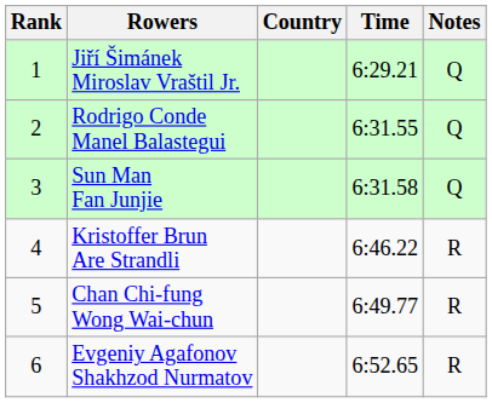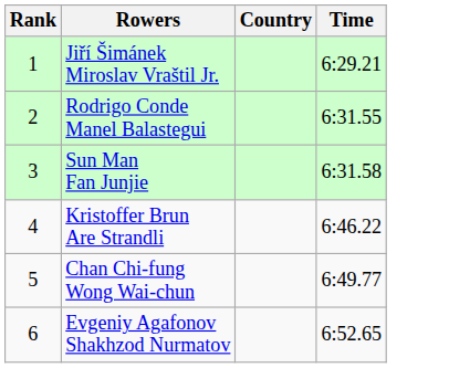 <table class="wikitable" style="text-align:center">
 <tr>
 <th>Rank</th>
 <th>Rowers</th>
 <th>Country</th>
 <th>Time</th>
-<th>Notes</th>
 </tr>
 <tr bgcolor=ccffcc>
 <td>1</td>
 <td align="left"><a href='#'>Jiří Šimánek</a><br><a href='#'>Miroslav Vraštil Jr.</a></td>
 <td align="left"></td>
 <td>6:29.21</td>
-<td>Q</td>
 </tr>
 <tr bgcolor=ccffcc>
 <td>2</td>
 <td align="left"><a href='#'>Rodrigo Conde</a><br><a href='#'>Manel Balastegui</a></td>
 <td align="left"></td>
 <td>6:31.55</td>
-<td>Q</td>
 </tr>
 <tr bgcolor=ccffcc>
 <td>3</td>
 <td align="left"><a href='#'>Sun Man</a><br><a href='#'>Fan Junjie</a></td>
 <td align="left"></td>
 <td>6:31.58</td>
-<td>Q</td>
 </tr>
 <tr>
 <td>4</td>
 <td align="left"><a href='#'>Kristoffer Brun</a><br><a href='#'>Are Strandli</a></td>
 <td align="left"></td>
 <td>6:46.22</td>
-<td>R</td>
 </tr>
 <tr>
 <td>5</td>
 <td align="left"><a href='#'>Chan Chi-fung</a><br><a href='#'>Wong Wai-chun</a></td>
 <td align="left"></td>
 <td>6:49.77</td>
-<td>R</td>
 </tr>
 <tr>
 <td>6</td>
 <td align="left"><a href='#'>Evgeniy Agafonov</a><br><a href='#'>Shakhzod Nurmatov</a></td>
 <td align="left"></td>
 <td>6:52.65</td>
-<td>R</td>
 </tr>
 </table>
